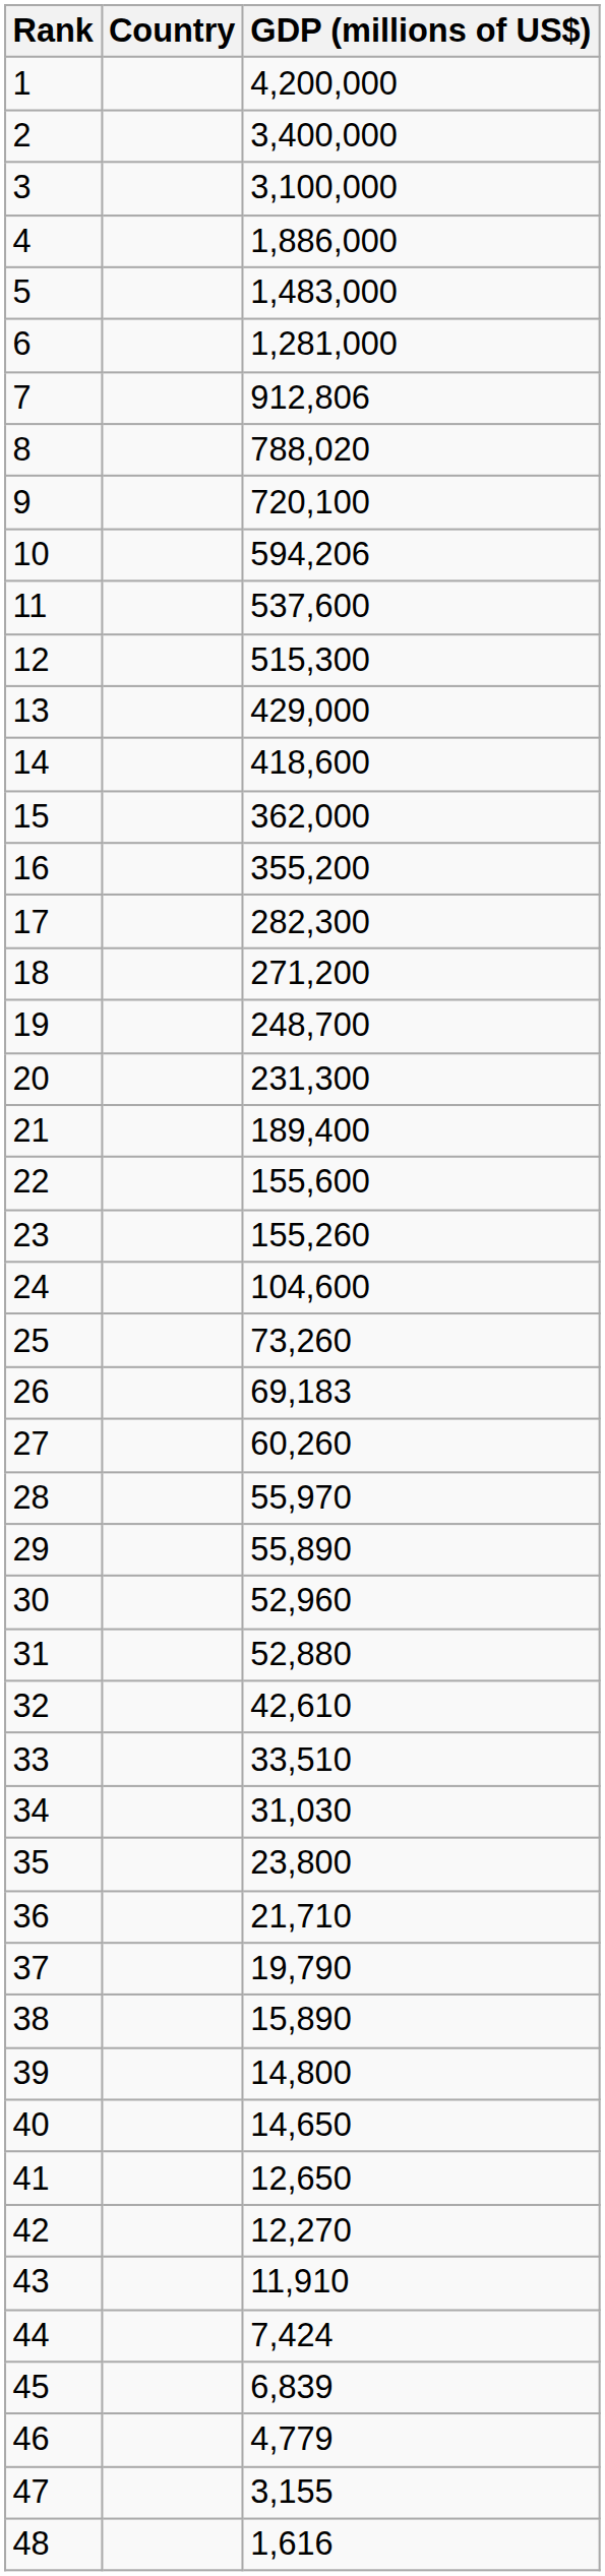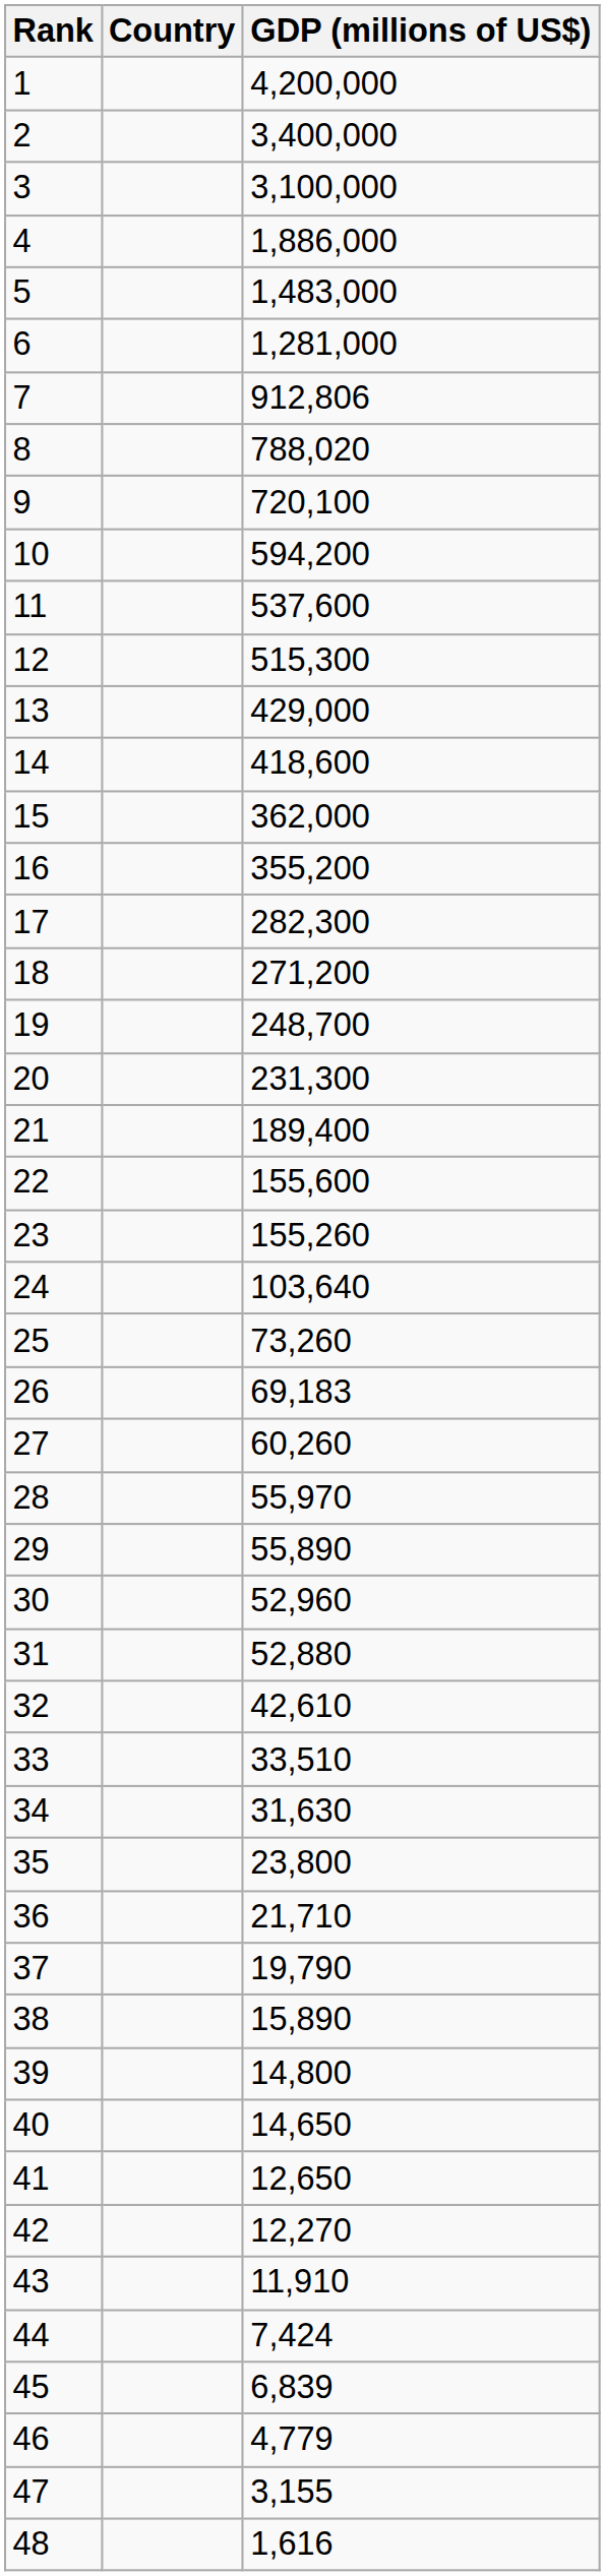 <table class="wikitable sortable">
 <tr>
 <th style="width:2em;" ! data-sort-type="number">Rank</th>
 <th>Country</th>
 <th>GDP (millions of US$)</th>
 </tr>
 <tr>
 <td>1</td>
 <td></td>
 <td>4,200,000</td>
 </tr>
 <tr>
 <td>2</td>
 <td></td>
 <td>3,400,000</td>
 </tr>
 <tr>
 <td>3</td>
 <td></td>
 <td>3,100,000</td>
 </tr>
 <tr>
 <td>4</td>
 <td></td>
 <td>1,886,000</td>
 </tr>
 <tr>
 <td>5</td>
 <td></td>
 <td>1,483,000</td>
 </tr>
 <tr>
 <td>6</td>
 <td></td>
 <td>1,281,000</td>
 </tr>
 <tr>
 <td>7</td>
 <td></td>
 <td>912,806</td>
 </tr>
 <tr>
 <td>8</td>
 <td></td>
 <td>788,020</td>
 </tr>
 <tr>
 <td>9</td>
 <td></td>
 <td>720,100</td>
 </tr>
 <tr>
 <td>10</td>
 <td></td>
-<td>594,206</td>
+<td>594,200</td>
 </tr>
 <tr>
 <td>11</td>
 <td></td>
 <td>537,600</td>
 </tr>
 <tr>
 <td>12</td>
 <td></td>
 <td>515,300</td>
 </tr>
 <tr>
 <td>13</td>
 <td></td>
 <td>429,000</td>
 </tr>
 <tr>
 <td>14</td>
 <td></td>
 <td>418,600</td>
 </tr>
 <tr>
 <td>15</td>
 <td></td>
 <td>362,000</td>
 </tr>
 <tr>
 <td>16</td>
 <td></td>
 <td>355,200</td>
 </tr>
 <tr>
 <td>17</td>
 <td></td>
 <td>282,300</td>
 </tr>
 <tr>
 <td>18</td>
 <td></td>
 <td>271,200</td>
 </tr>
 <tr>
 <td>19</td>
 <td></td>
 <td>248,700</td>
 </tr>
 <tr>
 <td>20</td>
 <td></td>
 <td>231,300</td>
 </tr>
 <tr>
 <td>21</td>
 <td></td>
 <td>189,400</td>
 </tr>
 <tr>
 <td>22</td>
 <td></td>
 <td>155,600</td>
 </tr>
 <tr>
 <td>23</td>
 <td></td>
 <td>155,260</td>
 </tr>
 <tr>
 <td>24</td>
 <td></td>
-<td>104,600</td>
+<td>103,640</td>
 </tr>
 <tr>
 <td>25</td>
 <td></td>
 <td>73,260</td>
 </tr>
 <tr>
 <td>26</td>
 <td></td>
 <td>69,183</td>
 </tr>
 <tr>
 <td>27</td>
 <td></td>
 <td>60,260</td>
 </tr>
 <tr>
 <td>28</td>
 <td></td>
 <td>55,970</td>
 </tr>
 <tr>
 <td>29</td>
 <td></td>
 <td>55,890</td>
 </tr>
 <tr>
 <td>30</td>
 <td></td>
 <td>52,960</td>
 </tr>
 <tr>
 <td>31</td>
 <td></td>
 <td>52,880</td>
 </tr>
 <tr>
 <td>32</td>
 <td></td>
 <td>42,610</td>
 </tr>
 <tr>
 <td>33</td>
 <td></td>
 <td>33,510</td>
 </tr>
 <tr>
 <td>34</td>
 <td></td>
-<td>31,030</td>
+<td>31,630</td>
 </tr>
 <tr>
 <td>35</td>
 <td></td>
 <td>23,800</td>
 </tr>
 <tr>
 <td>36</td>
 <td></td>
 <td>21,710</td>
 </tr>
 <tr>
 <td>37</td>
 <td></td>
 <td>19,790</td>
 </tr>
 <tr>
 <td>38</td>
 <td></td>
 <td>15,890</td>
 </tr>
 <tr>
 <td>39</td>
 <td></td>
 <td>14,800</td>
 </tr>
 <tr>
 <td>40</td>
 <td></td>
 <td>14,650</td>
 </tr>
 <tr>
 <td>41</td>
 <td></td>
 <td>12,650</td>
 </tr>
 <tr>
 <td>42</td>
 <td></td>
 <td>12,270</td>
 </tr>
 <tr>
 <td>43</td>
 <td></td>
 <td>11,910</td>
 </tr>
 <tr>
 <td>44</td>
 <td></td>
 <td>7,424</td>
 </tr>
 <tr>
 <td>45</td>
 <td></td>
 <td>6,839</td>
 </tr>
 <tr>
 <td>46</td>
 <td></td>
 <td>4,779</td>
 </tr>
 <tr>
 <td>47</td>
 <td></td>
 <td>3,155</td>
 </tr>
 <tr>
 <td>48</td>
 <td></td>
 <td>1,616</td>
 </tr>
 </table>
